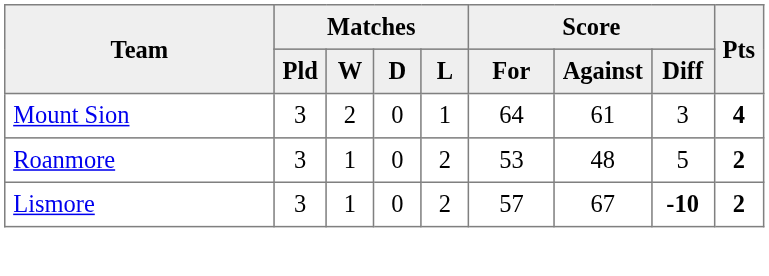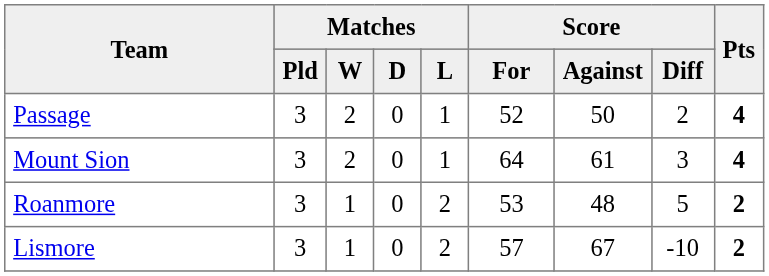 <table style=border-collapse:collapse border=1 cellspacing=0 cellpadding=5>
 <tr align=center bgcolor=#efefef>
 <th rowspan=2 width=165>Team</th>
 <th colspan=4>Matches</th>
 <th colspan=3>Score</th>
 <th rowspan=2width=20>Pts</th>
 </tr>
 <tr align=center bgcolor=#efefef>
 <th width=20>Pld</th>
 <th width=20>W</th>
 <th width=20>D</th>
 <th width=20>L</th>
 <th width=45>For</th>
 <th width=45>Against</th>
 <th width=30>Diff</th>
+</tr>
+<tr align=center>
+<td style="text-align:left;"><a href='#'>Passage</a></td>
+<td>3</td>
+<td>2</td>
+<td>0</td>
+<td>1</td>
+<td>52</td>
+<td>50</td>
+<td>2</td>
+<td><strong>4</strong></td>
 </tr>
 <tr align=center>
 <td style="text-align:left;"><a href='#'>Mount Sion</a></td>
 <td>3</td>
 <td>2</td>
 <td>0</td>
 <td>1</td>
 <td>64</td>
 <td>61</td>
 <td>3</td>
 <td><strong>4</strong></td>
 </tr>
 <tr align=center>
 <td style="text-align:left;"><a href='#'>Roanmore</a></td>
 <td>3</td>
 <td>1</td>
 <td>0</td>
 <td>2</td>
 <td>53</td>
 <td>48</td>
 <td>5</td>
 <td><strong>2</strong></td>
 </tr>
 <tr align=center>
 <td style="text-align:left;"><a href='#'>Lismore</a></td>
 <td>3</td>
 <td>1</td>
 <td>0</td>
 <td>2</td>
 <td>57</td>
 <td>67</td>
-<td><strong>-10</strong></td>
+<td>-10</td>
 <td><strong>2</strong></td>
 </tr>
 </table>
